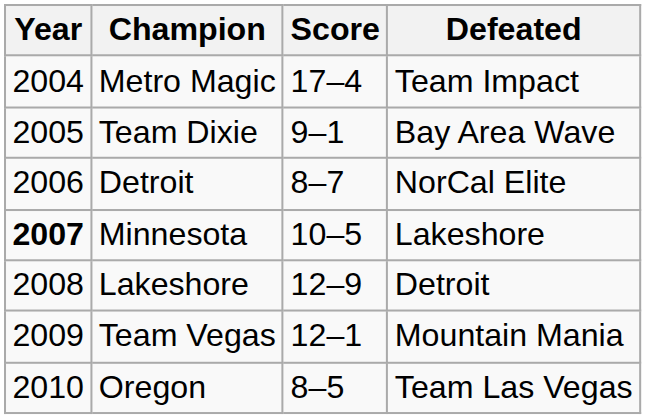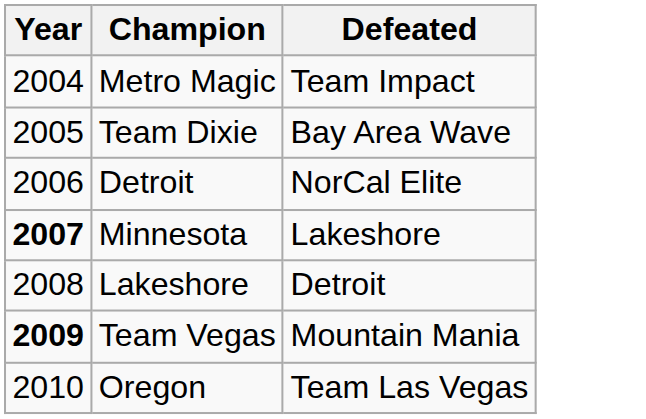 <table class="wikitable">
 <tr>
 <th>Year</th>
 <th>Champion</th>
-<th>Score</th>
 <th>Defeated</th>
 </tr>
 <tr>
 <td>2004</td>
 <td>Metro Magic</td>
-<td>17–4</td>
 <td>Team Impact</td>
 </tr>
 <tr>
 <td>2005</td>
 <td>Team Dixie</td>
-<td>9–1</td>
 <td>Bay Area Wave</td>
 </tr>
 <tr>
 <td>2006</td>
 <td>Detroit</td>
-<td>8–7</td>
 <td>NorCal Elite</td>
 </tr>
 <tr>
 <td><strong>2007</strong></td>
 <td>Minnesota</td>
-<td>10–5</td>
 <td>Lakeshore</td>
 </tr>
 <tr>
 <td>2008</td>
 <td>Lakeshore</td>
-<td>12–9</td>
 <td>Detroit</td>
 </tr>
 <tr>
-<td>2009</td>
+<td><strong>2009</strong></td>
 <td>Team Vegas</td>
-<td>12–1</td>
 <td>Mountain Mania</td>
 </tr>
 <tr>
 <td>2010</td>
 <td>Oregon</td>
-<td>8–5</td>
 <td>Team Las Vegas</td>
 </tr>
 </table>
